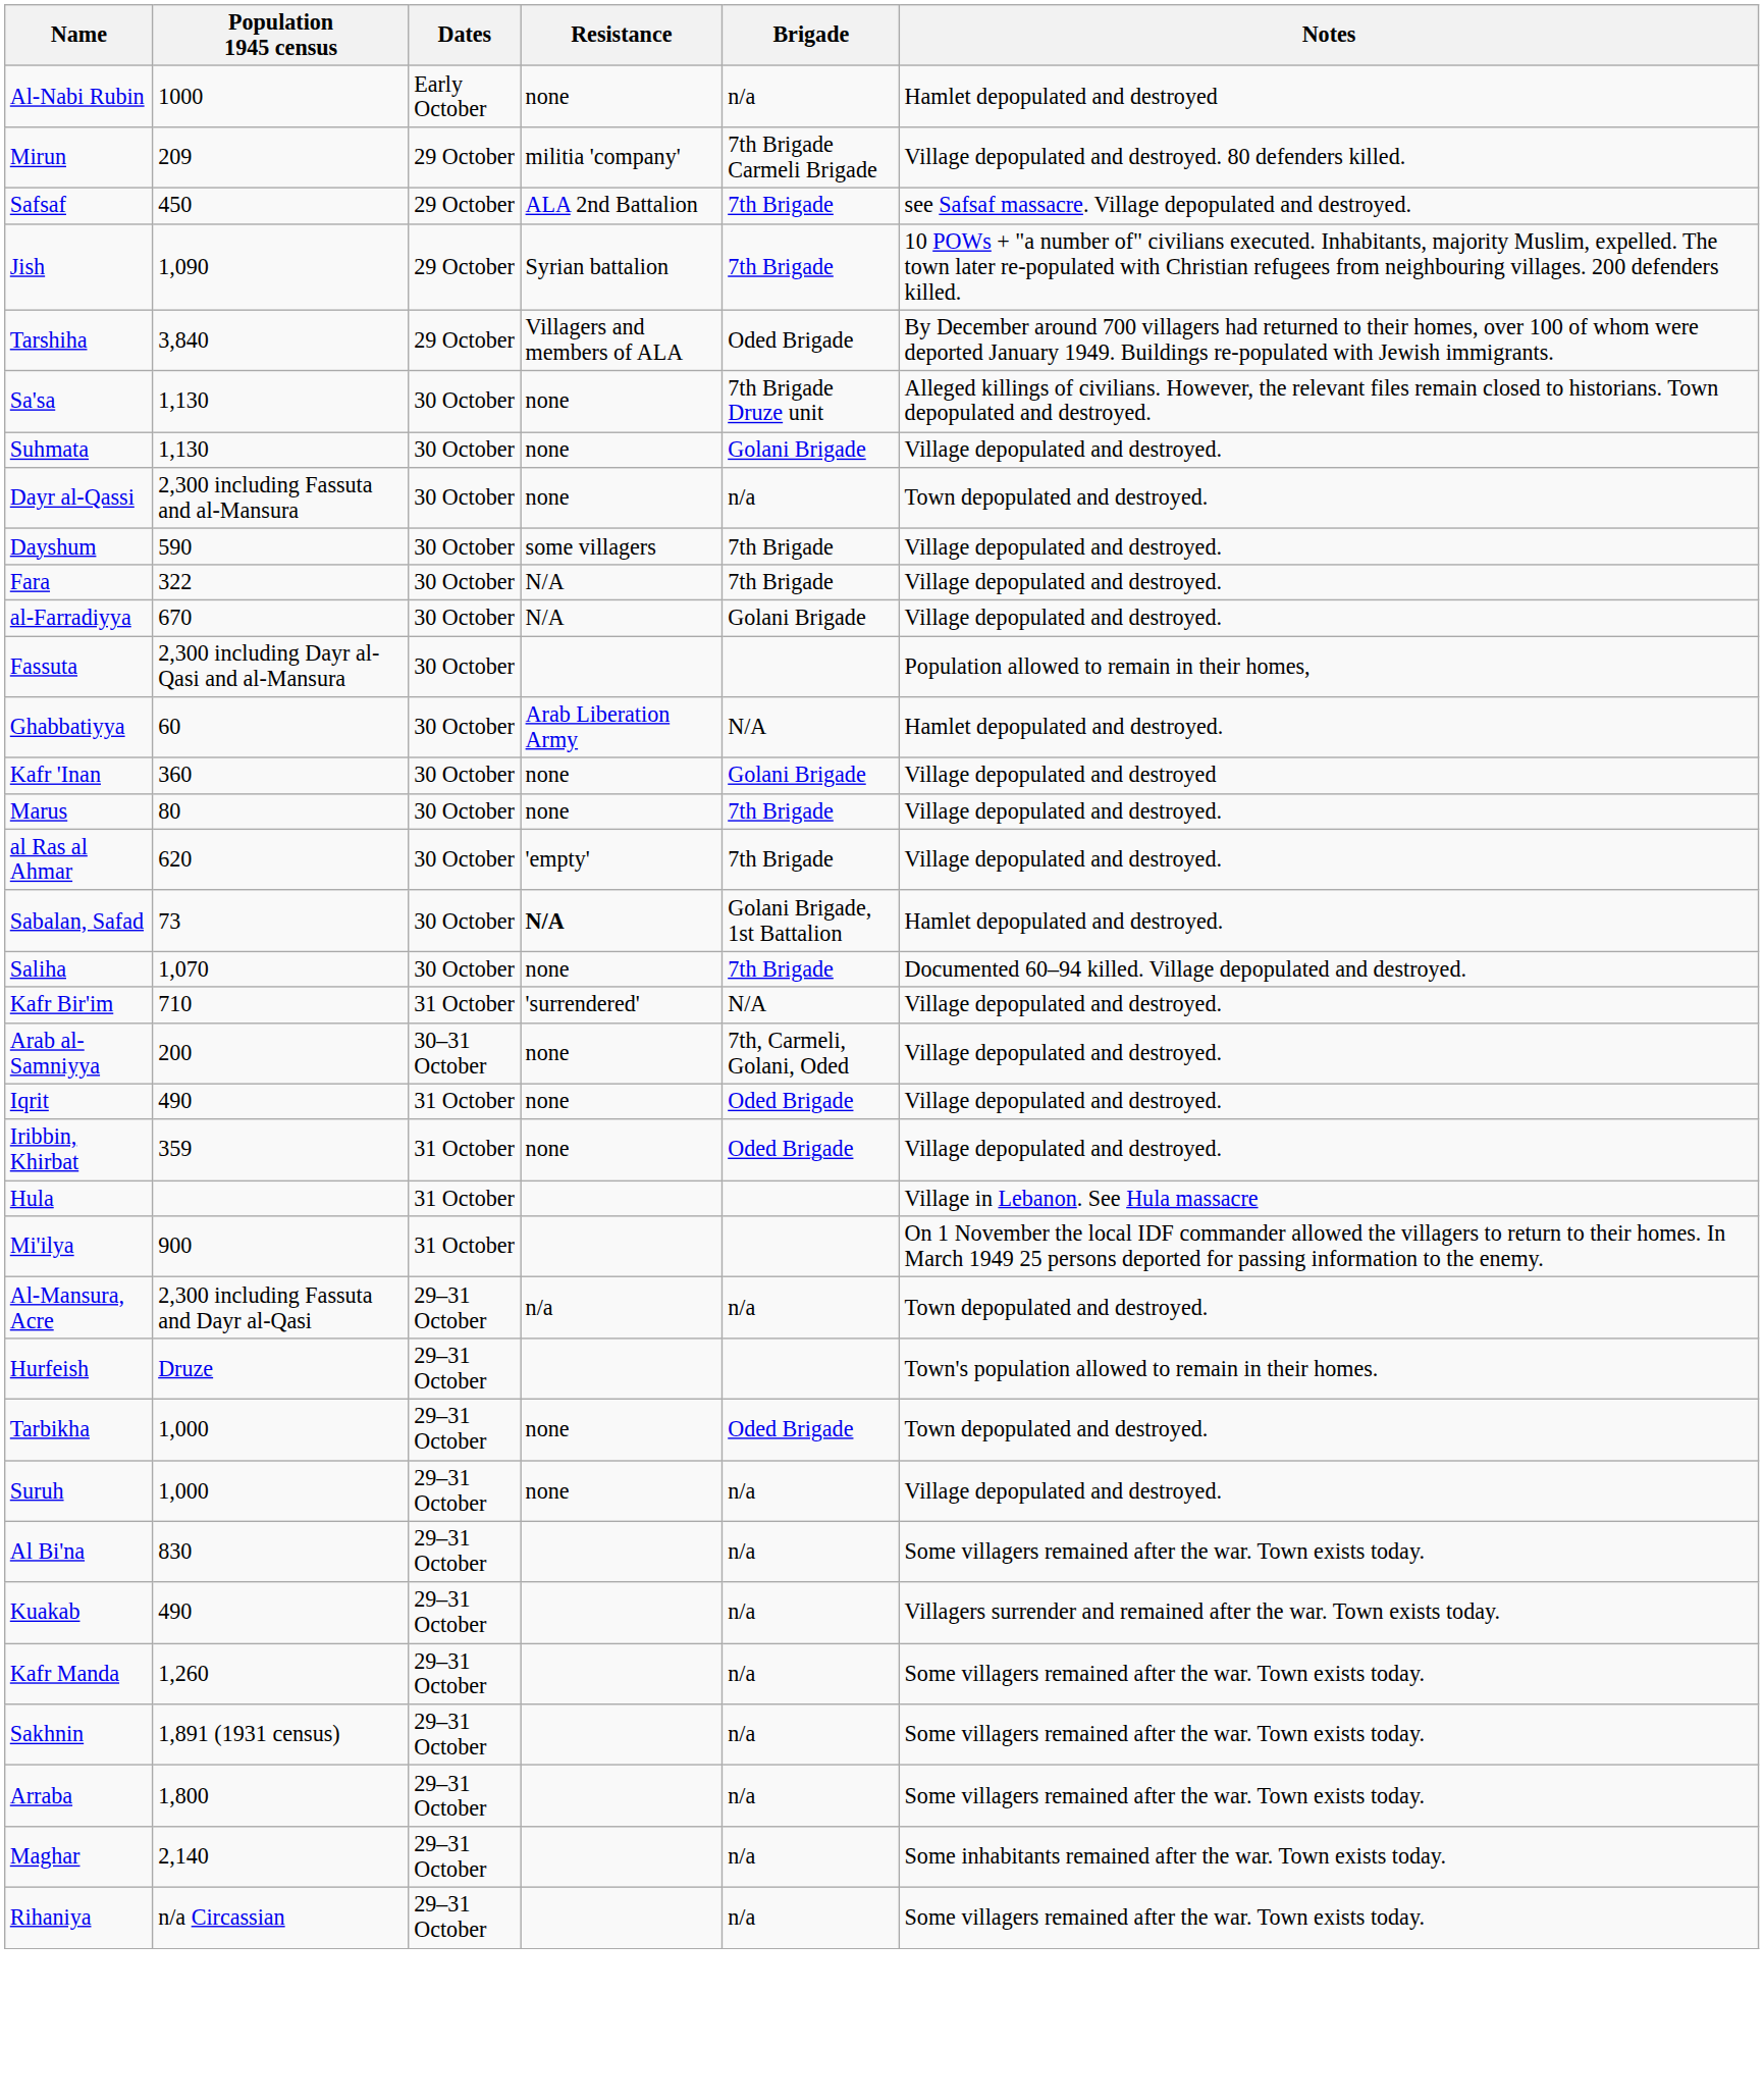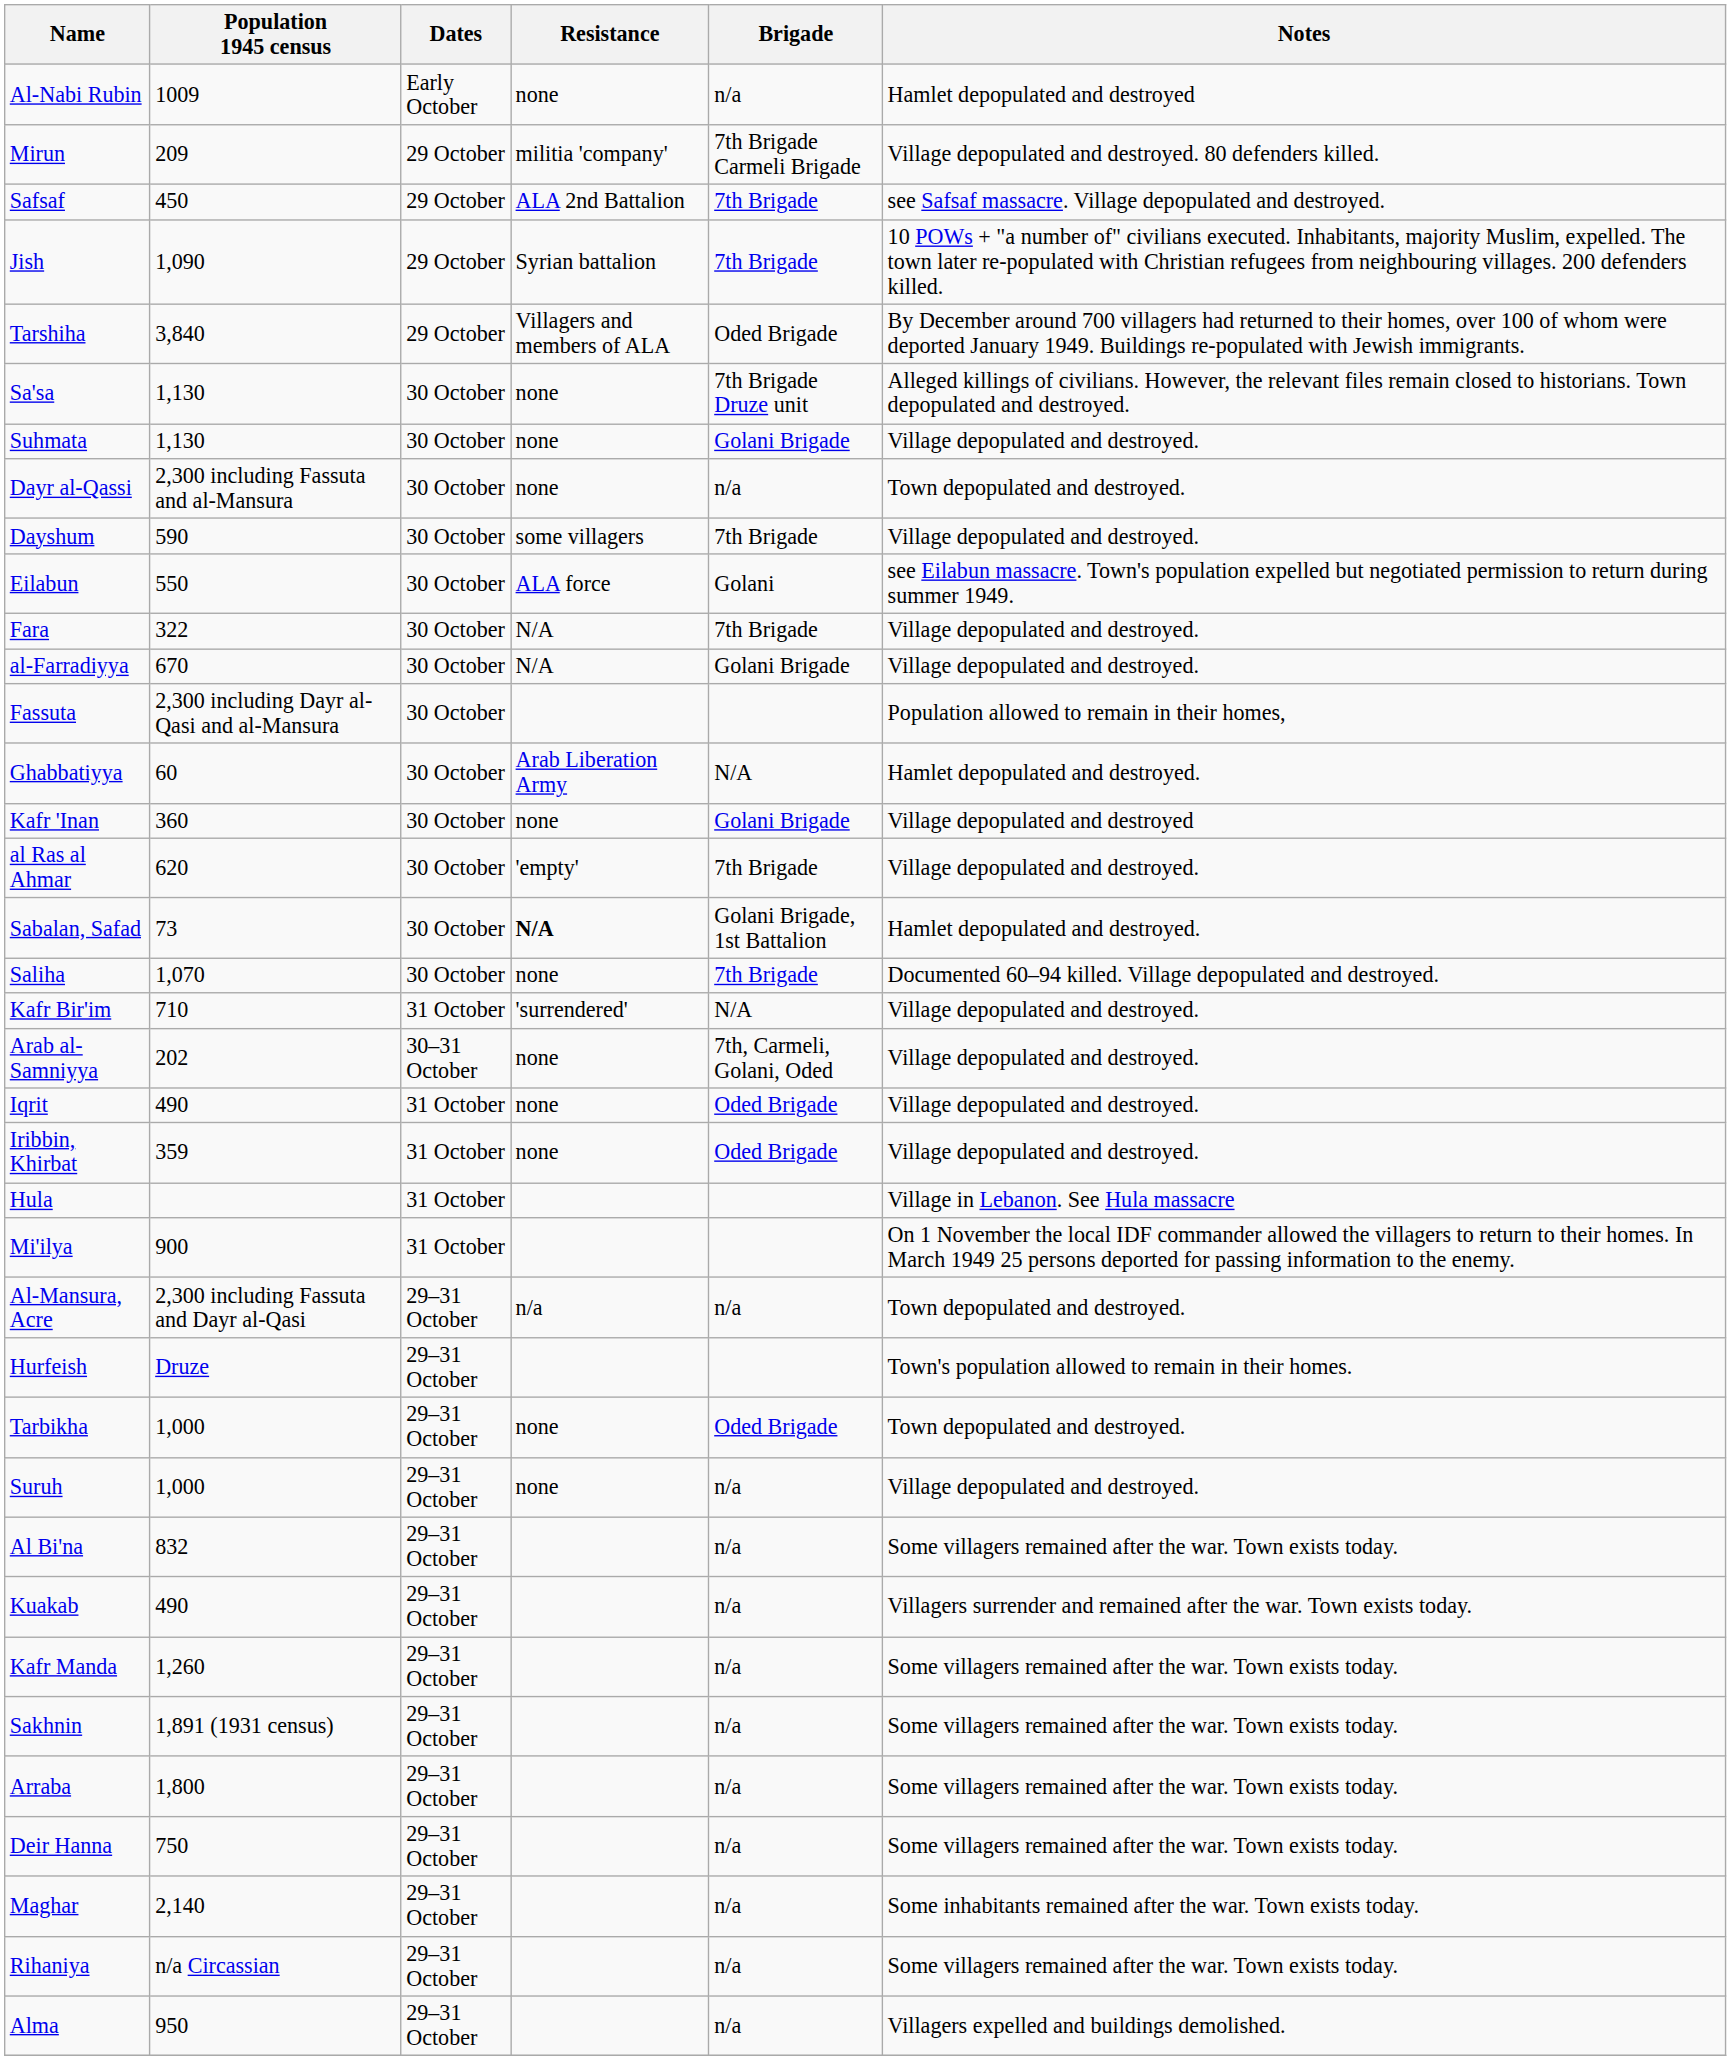 <table class="wikitable">
 <tr>
 <th>Name</th>
 <th>Population<br>1945 census</th>
 <th>Dates</th>
 <th>Resistance</th>
 <th>Brigade</th>
 <th>Notes</th>
 </tr>
 <tr>
 <td><a href='#'>Al-Nabi Rubin</a></td>
-<td>1000</td>
+<td>1009</td>
 <td>Early October</td>
 <td>none</td>
 <td>n/a</td>
 <td>Hamlet depopulated and destroyed</td>
 </tr>
 <tr>
 <td><a href='#'>Mirun</a></td>
 <td>209</td>
 <td>29 October</td>
 <td>militia 'company'</td>
 <td>7th Brigade <br>Carmeli Brigade</td>
 <td>Village depopulated and destroyed. 80 defenders killed.</td>
 </tr>
 <tr>
 <td><a href='#'>Safsaf</a></td>
 <td>450</td>
 <td>29 October</td>
 <td><a href='#'>ALA</a> 2nd Battalion</td>
 <td><a href='#'>7th Brigade</a></td>
 <td>see <a href='#'>Safsaf massacre</a>. Village depopulated and destroyed.</td>
 </tr>
 <tr>
 <td><a href='#'>Jish</a></td>
 <td>1,090</td>
 <td>29 October</td>
 <td>Syrian battalion</td>
 <td><a href='#'>7th Brigade</a></td>
 <td>10 <a href='#'>POWs</a> + "a number of" civilians executed. Inhabitants, majority Muslim, expelled. The town later re-populated with Christian refugees from neighbouring villages. 200 defenders killed.</td>
 </tr>
 <tr>
 <td><a href='#'>Tarshiha</a></td>
 <td>3,840</td>
 <td>29 October</td>
 <td>Villagers and members of ALA</td>
 <td>Oded Brigade</td>
 <td>By December around 700 villagers had returned to their homes, over 100 of whom were deported January 1949. Buildings re-populated with Jewish immigrants.</td>
 </tr>
 <tr>
 <td><a href='#'>Sa'sa</a></td>
 <td>1,130</td>
 <td>30 October</td>
 <td>none</td>
 <td>7th Brigade<br> <a href='#'>Druze</a> unit</td>
 <td>Alleged killings of civilians. However, the relevant files remain closed to historians. Town depopulated and destroyed.</td>
 </tr>
 <tr>
 <td><a href='#'>Suhmata</a></td>
 <td>1,130</td>
 <td>30 October</td>
 <td>none</td>
 <td><a href='#'>Golani Brigade</a></td>
 <td>Village depopulated and destroyed.</td>
 </tr>
 <tr>
 <td><a href='#'>Dayr al-Qassi</a></td>
 <td>2,300 including Fassuta and al-Mansura</td>
 <td>30 October</td>
 <td>none</td>
 <td>n/a</td>
 <td>Town depopulated and destroyed.</td>
 </tr>
 <tr>
 <td><a href='#'>Dayshum</a></td>
 <td>590</td>
 <td>30 October</td>
 <td>some villagers</td>
 <td>7th Brigade</td>
 <td>Village depopulated and destroyed.</td>
 </tr>
 <tr>
+<td><a href='#'>Eilabun</a></td>
+<td>550</td>
+<td>30 October</td>
+<td><a href='#'>ALA</a> force</td>
+<td>Golani</td>
+<td>see <a href='#'>Eilabun massacre</a>. Town's population expelled but negotiated permission to return during summer 1949.</td>
+</tr>
+<tr>
 <td><a href='#'>Fara</a></td>
 <td>322</td>
 <td>30 October</td>
 <td>N/A</td>
 <td>7th Brigade</td>
 <td>Village depopulated and destroyed.</td>
 </tr>
 <tr>
 <td><a href='#'>al-Farradiyya</a></td>
 <td>670</td>
 <td>30 October</td>
 <td>N/A</td>
 <td>Golani Brigade</td>
 <td>Village depopulated and destroyed.</td>
 </tr>
 <tr>
 <td><a href='#'>Fassuta</a></td>
 <td>2,300 including Dayr al-Qasi and al-Mansura</td>
 <td>30 October</td>
 <td></td>
 <td></td>
 <td>Population allowed to remain in their homes,</td>
 </tr>
 <tr>
 <td><a href='#'>Ghabbatiyya</a></td>
 <td>60</td>
 <td>30 October</td>
 <td><a href='#'>Arab Liberation Army</a></td>
 <td>N/A</td>
 <td>Hamlet depopulated and destroyed.</td>
 </tr>
 <tr>
 <td><a href='#'>Kafr 'Inan</a></td>
 <td>360</td>
 <td>30 October</td>
 <td>none</td>
 <td><a href='#'>Golani Brigade</a></td>
 <td>Village depopulated and destroyed</td>
 </tr>
 <tr>
-<td><a href='#'>Marus</a></td>
-<td>80</td>
-<td>30 October</td>
-<td>none</td>
-<td><a href='#'>7th Brigade</a></td>
-<td>Village depopulated and destroyed.</td>
-</tr>
-<tr>
 <td><a href='#'>al Ras al Ahmar</a></td>
 <td>620</td>
 <td>30 October</td>
 <td>'empty'</td>
 <td>7th Brigade</td>
 <td>Village depopulated and destroyed.</td>
 </tr>
 <tr>
 <td><a href='#'>Sabalan, Safad</a></td>
 <td>73</td>
 <td>30 October</td>
 <td><strong>N/A</strong></td>
 <td>Golani Brigade, 1st Battalion</td>
 <td>Hamlet depopulated and destroyed.</td>
 </tr>
 <tr>
 <td><a href='#'>Saliha</a></td>
 <td>1,070</td>
 <td>30 October</td>
 <td>none</td>
 <td><a href='#'>7th Brigade</a></td>
 <td>Documented 60–94 killed. Village depopulated and destroyed.</td>
 </tr>
 <tr>
 <td><a href='#'>Kafr Bir'im</a></td>
 <td>710</td>
 <td>31 October</td>
 <td>'surrendered'</td>
 <td>N/A</td>
 <td>Village depopulated and destroyed.</td>
 </tr>
 <tr>
 <td><a href='#'>Arab al-Samniyya</a></td>
-<td>200</td>
+<td>202</td>
 <td>30–31 October</td>
 <td>none</td>
 <td>7th, Carmeli, Golani, Oded</td>
 <td>Village depopulated and destroyed.</td>
 </tr>
 <tr>
 <td><a href='#'>Iqrit</a></td>
 <td>490</td>
 <td>31 October</td>
 <td>none</td>
 <td><a href='#'>Oded Brigade</a></td>
 <td>Village depopulated and destroyed.</td>
 </tr>
 <tr>
 <td><a href='#'>Iribbin, Khirbat</a></td>
 <td>359</td>
 <td>31 October</td>
 <td>none</td>
 <td><a href='#'>Oded Brigade</a></td>
 <td>Village depopulated and destroyed.</td>
 </tr>
 <tr>
 <td><a href='#'>Hula</a></td>
 <td></td>
 <td>31 October</td>
 <td></td>
 <td></td>
 <td>Village in <a href='#'>Lebanon</a>. See <a href='#'>Hula massacre</a></td>
 </tr>
 <tr>
 <td><a href='#'>Mi'ilya</a></td>
 <td>900</td>
 <td>31 October</td>
 <td></td>
 <td></td>
 <td>On 1 November the local IDF commander allowed the villagers to return to their homes. In March 1949 25 persons deported for passing information to the enemy.</td>
 </tr>
 <tr>
 <td><a href='#'>Al-Mansura, Acre</a></td>
 <td>2,300 including Fassuta and Dayr al-Qasi</td>
 <td>29–31 October</td>
 <td>n/a</td>
 <td>n/a</td>
 <td>Town depopulated and destroyed.</td>
 </tr>
 <tr>
 <td><a href='#'>Hurfeish</a></td>
 <td><a href='#'>Druze</a></td>
 <td>29–31 October</td>
 <td></td>
 <td></td>
 <td>Town's population allowed to remain in their homes.</td>
 </tr>
 <tr>
 <td><a href='#'>Tarbikha</a></td>
 <td>1,000</td>
 <td>29–31 October</td>
 <td>none</td>
 <td><a href='#'>Oded Brigade</a></td>
 <td>Town depopulated and destroyed.</td>
 </tr>
 <tr>
 <td><a href='#'>Suruh</a></td>
 <td>1,000</td>
 <td>29–31 October</td>
 <td>none</td>
 <td>n/a</td>
 <td>Village depopulated and destroyed.</td>
 </tr>
 <tr>
 <td><a href='#'>Al Bi'na</a></td>
-<td>830</td>
+<td>832</td>
 <td>29–31 October</td>
 <td></td>
 <td>n/a</td>
 <td>Some villagers remained after the war. Town exists today.</td>
 </tr>
 <tr>
 <td><a href='#'>Kuakab</a></td>
 <td>490</td>
 <td>29–31 October</td>
 <td></td>
 <td>n/a</td>
 <td>Villagers surrender and remained after the war. Town exists today.</td>
 </tr>
 <tr>
 <td><a href='#'>Kafr Manda</a></td>
 <td>1,260</td>
 <td>29–31 October</td>
 <td></td>
 <td>n/a</td>
 <td>Some villagers remained after the war. Town exists today.</td>
 </tr>
 <tr>
 <td><a href='#'>Sakhnin</a></td>
 <td>1,891 (1931 census)</td>
 <td>29–31 October</td>
 <td></td>
 <td>n/a</td>
 <td>Some villagers remained after the war. Town exists today.</td>
 </tr>
 <tr>
 <td><a href='#'>Arraba</a></td>
 <td>1,800</td>
 <td>29–31 October</td>
 <td></td>
 <td>n/a</td>
 <td>Some villagers remained after the war. Town exists today.</td>
 </tr>
 <tr>
+<td><a href='#'>Deir Hanna</a></td>
+<td>750</td>
+<td>29–31 October</td>
+<td></td>
+<td>n/a</td>
+<td>Some villagers remained after the war. Town exists today.</td>
+</tr>
+<tr>
 <td><a href='#'>Maghar</a></td>
 <td>2,140</td>
 <td>29–31 October</td>
 <td></td>
 <td>n/a</td>
 <td>Some inhabitants remained after the war. Town exists today.</td>
 </tr>
 <tr>
 <td><a href='#'>Rihaniya</a></td>
 <td>n/a <a href='#'>Circassian</a></td>
 <td>29–31 October</td>
 <td></td>
 <td>n/a</td>
 <td>Some villagers remained after the war. Town exists today.</td>
 </tr>
 <tr>
+<td><a href='#'>Alma</a></td>
+<td>950</td>
+<td>29–31 October</td>
+<td></td>
+<td>n/a</td>
+<td>Villagers expelled and buildings demolished.</td>
+</tr>
+<tr>
 </tr>
 </table>
